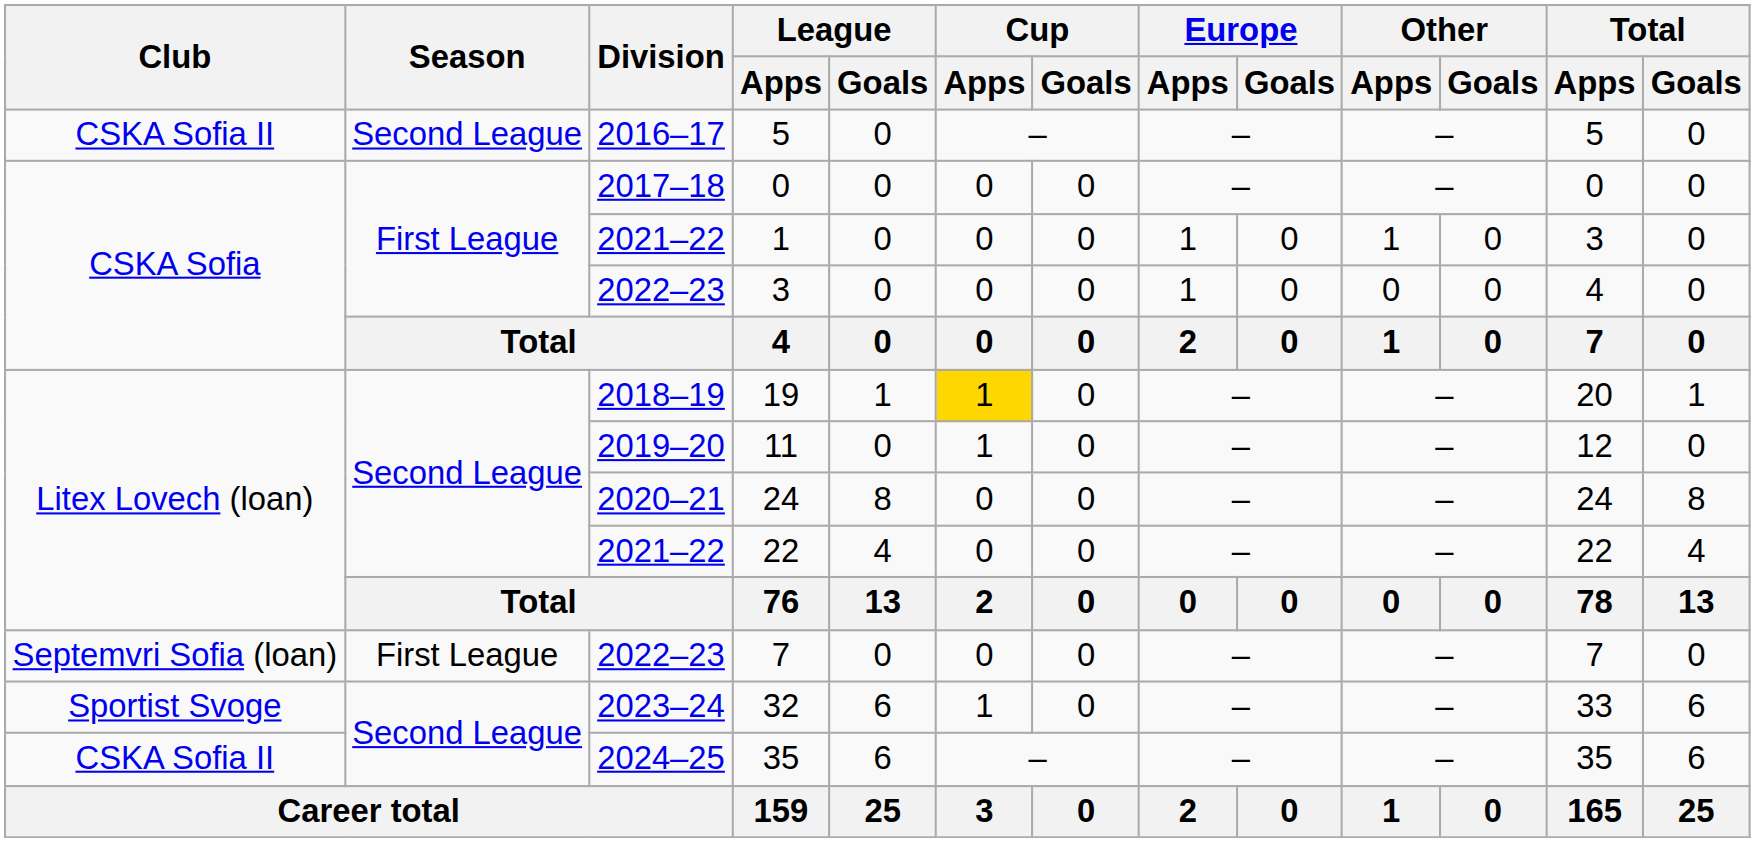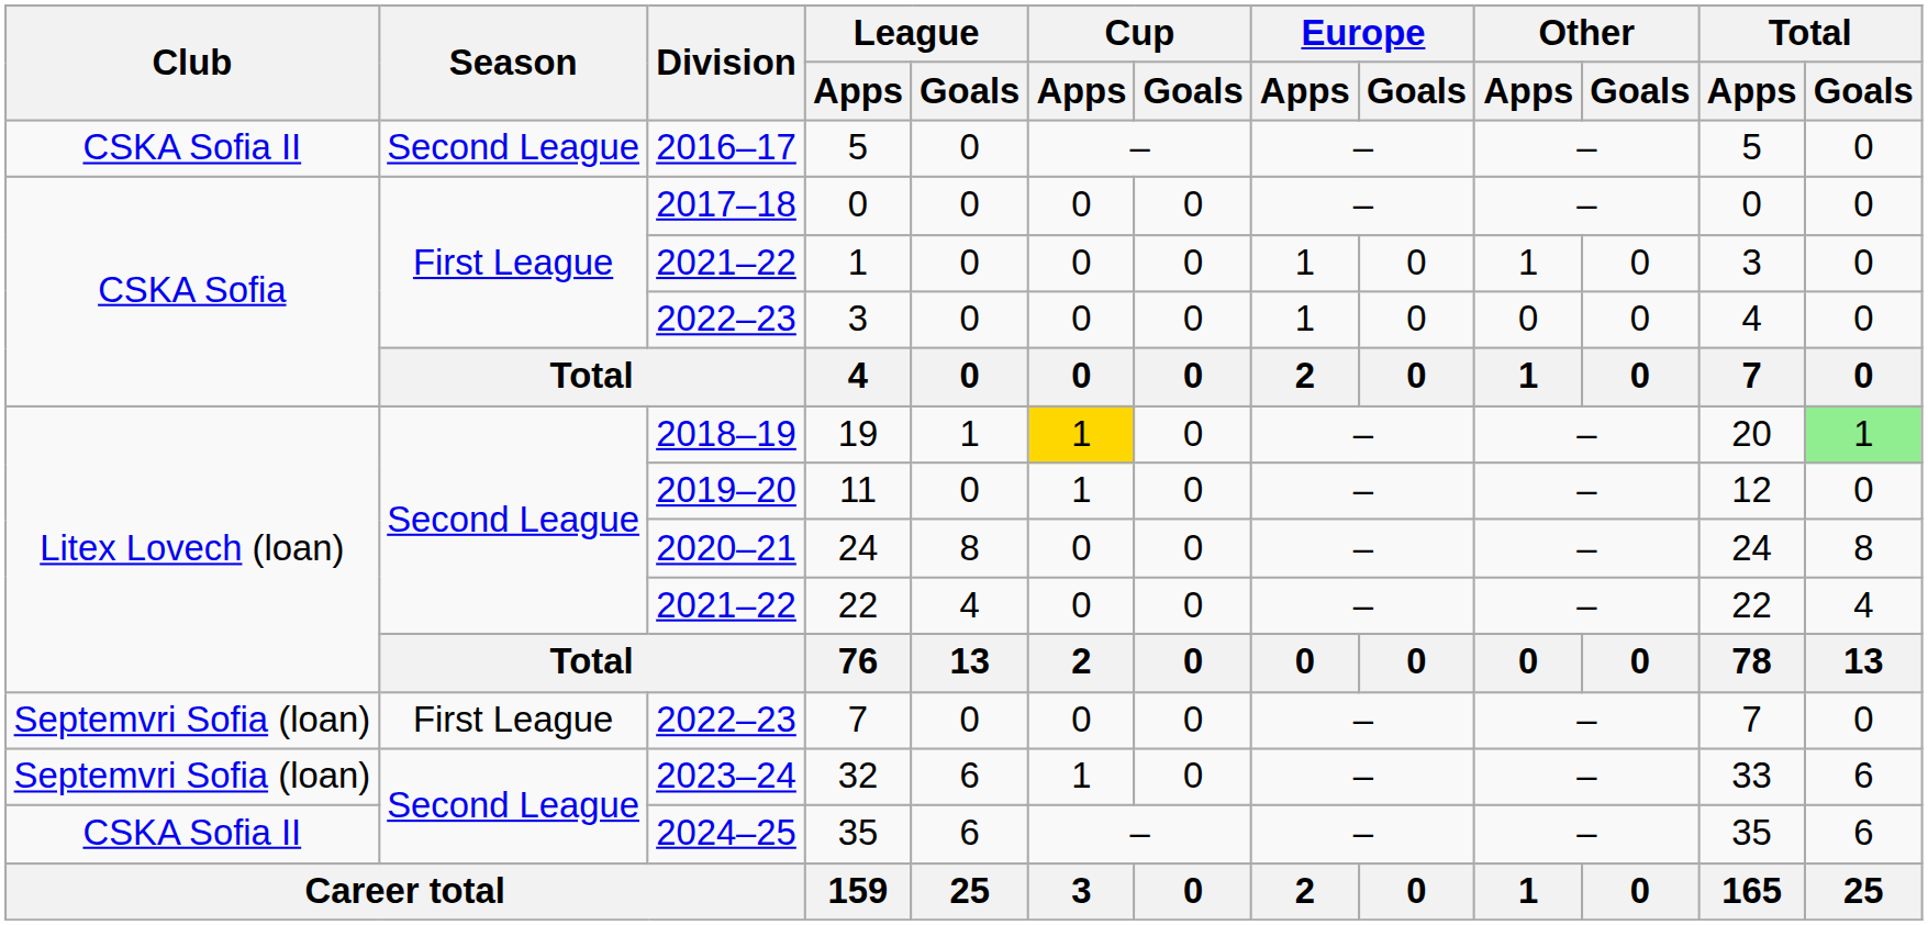 <table class="wikitable" style="text-align: center;">
 <tr>
 <th rowspan="2">Club</th>
 <th rowspan="2">Season</th>
 <th rowspan="2">Division</th>
 <th colspan="2">League</th>
 <th colspan="2">Cup</th>
 <th colspan="2"><a href='#'>Europe</a></th>
 <th colspan="2">Other</th>
 <th colspan="2">Total</th>
 </tr>
 <tr>
 <th width="15">Apps</th>
 <th width="15">Goals</th>
 <th width="15">Apps</th>
 <th width="15">Goals</th>
 <th width="15">Apps</th>
 <th width="15">Goals</th>
 <th width="15">Apps</th>
 <th width="15">Goals</th>
 <th width="15">Apps</th>
 <th width="15">Goals</th>
 </tr>
 <tr>
 <td rowspan="1" align=center valign=center><a href='#'>CSKA Sofia II</a></td>
 <td rowspan=1><a href='#'>Second League</a></td>
 <td><a href='#'>2016–17</a></td>
 <td>5</td>
 <td>0</td>
 <td colspan=2>–</td>
 <td colspan=2>–</td>
 <td colspan=2>–</td>
 <td>5</td>
 <td>0</td>
 </tr>
 <tr>
 <td rowspan="4" align=center valign=center><a href='#'>CSKA Sofia</a></td>
 <td rowspan=3><a href='#'>First League</a></td>
 <td><a href='#'>2017–18</a></td>
 <td>0</td>
 <td>0</td>
 <td>0</td>
 <td>0</td>
 <td colspan=2>–</td>
 <td colspan=2>–</td>
 <td>0</td>
 <td>0</td>
 </tr>
 <tr>
 <td><a href='#'>2021–22</a></td>
 <td>1</td>
 <td>0</td>
 <td>0</td>
 <td>0</td>
 <td>1</td>
 <td>0</td>
 <td>1</td>
 <td>0</td>
 <td>3</td>
 <td>0</td>
 </tr>
 <tr>
 <td><a href='#'>2022–23</a></td>
 <td>3</td>
 <td>0</td>
 <td>0</td>
 <td>0</td>
 <td>1</td>
 <td>0</td>
 <td>0</td>
 <td>0</td>
 <td>4</td>
 <td>0</td>
 </tr>
 <tr>
 <th colspan=2>Total</th>
 <th>4</th>
 <th>0</th>
 <th>0</th>
 <th>0</th>
 <th>2</th>
 <th>0</th>
 <th>1</th>
 <th>0</th>
 <th>7</th>
 <th>0</th>
 </tr>
 <tr>
 <td rowspan="5" align=center valign=center><a href='#'>Litex Lovech</a> (loan)</td>
 <td rowspan=4><a href='#'>Second League</a></td>
 <td><a href='#'>2018–19</a></td>
 <td>19</td>
 <td>1</td>
 <td style="background: gold;">1</td>
 <td>0</td>
 <td colspan=2>–</td>
 <td colspan=2>–</td>
 <td>20</td>
-<td>1</td>
+<td style="background: lightgreen;">1</td>
 </tr>
 <tr>
 <td><a href='#'>2019–20</a></td>
 <td>11</td>
 <td>0</td>
 <td>1</td>
 <td>0</td>
 <td colspan=2>–</td>
 <td colspan=2>–</td>
 <td>12</td>
 <td>0</td>
 </tr>
 <tr>
 <td><a href='#'>2020–21</a></td>
 <td>24</td>
 <td>8</td>
 <td>0</td>
 <td>0</td>
 <td colspan=2>–</td>
 <td colspan=2>–</td>
 <td>24</td>
 <td>8</td>
 </tr>
 <tr>
 <td><a href='#'>2021–22</a></td>
 <td>22</td>
 <td>4</td>
 <td>0</td>
 <td>0</td>
 <td colspan=2>–</td>
 <td colspan=2>–</td>
 <td>22</td>
 <td>4</td>
 </tr>
 <tr>
 <th colspan=2>Total</th>
 <th>76</th>
 <th>13</th>
 <th>2</th>
 <th>0</th>
 <th>0</th>
 <th>0</th>
 <th>0</th>
 <th>0</th>
 <th>78</th>
 <th>13</th>
 </tr>
 <tr>
 <td rowspan="1" align=center valign=center><a href='#'>Septemvri Sofia</a> (loan)</td>
 <td rowspan=1>First League</td>
 <td><a href='#'>2022–23</a></td>
 <td>7</td>
 <td>0</td>
 <td>0</td>
 <td>0</td>
 <td colspan=2>–</td>
 <td colspan=2>–</td>
 <td>7</td>
 <td>0</td>
 </tr>
 <tr>
-<td align=center valign=center><a href='#'>Sportist Svoge</a></td>
+<td rowspan="1" align=center valign=center><a href='#'>Septemvri Sofia</a> (loan)</td>
 <td rowspan=2><a href='#'>Second League</a></td>
 <td><a href='#'>2023–24</a></td>
 <td>32</td>
 <td>6</td>
 <td>1</td>
 <td>0</td>
 <td colspan=2>–</td>
 <td colspan=2>–</td>
 <td>33</td>
 <td>6</td>
 </tr>
 <tr>
 <td align=center valign=center><a href='#'>CSKA Sofia II</a></td>
 <td><a href='#'>2024–25</a></td>
 <td>35</td>
 <td>6</td>
 <td colspan=2>–</td>
 <td colspan=2>–</td>
 <td colspan=2>–</td>
 <td>35</td>
 <td>6</td>
 </tr>
 <tr>
 <th colspan=3>Career total</th>
 <th>159</th>
 <th>25</th>
 <th>3</th>
 <th>0</th>
 <th>2</th>
 <th>0</th>
 <th>1</th>
 <th>0</th>
 <th>165</th>
 <th>25</th>
 </tr>
 </table>
